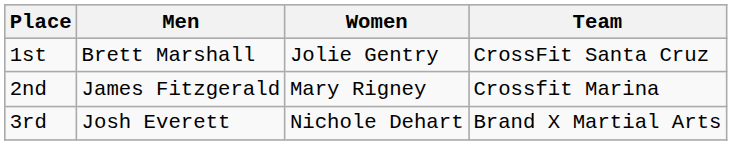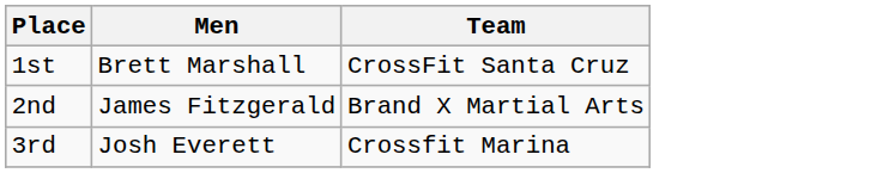 <table class="wikitable">
 <tr>
 <th>Place</th>
 <th>Men</th>
-<th>Women </th>
 <th>Team</th>
 </tr>
 <tr>
 <td>1st</td>
 <td>Brett Marshall</td>
-<td>Jolie Gentry</td>
 <td>CrossFit Santa Cruz</td>
 </tr>
 <tr>
 <td>2nd</td>
 <td>James Fitzgerald</td>
-<td>Mary Rigney</td>
-<td>Crossfit Marina</td>
+<td>Brand X Martial Arts</td>
 </tr>
 <tr>
 <td>3rd</td>
 <td>Josh Everett</td>
-<td>Nichole Dehart</td>
-<td>Brand X Martial Arts</td>
+<td>Crossfit Marina</td>
 </tr>
 </table>
